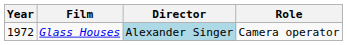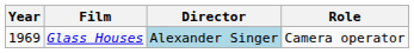 <table class="wikitable">
 <tr>
 <th>Year</th>
 <th>Film</th>
 <th>Director</th>
 <th>Role</th>
 </tr>
 <tr>
-<td>1972</td>
+<td>1969</td>
 <td><em><a href='#'>Glass Houses</a></em></td>
 <td style="background: lightblue;">Alexander Singer</td>
 <td>Camera operator</td>
 </tr>
 </table>
